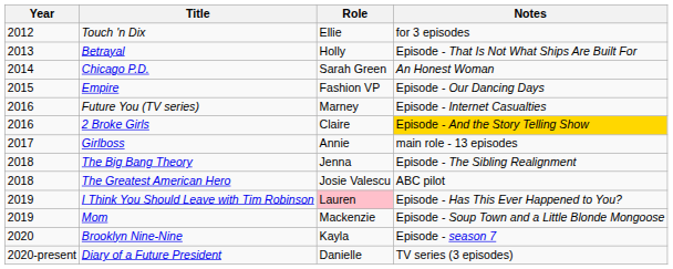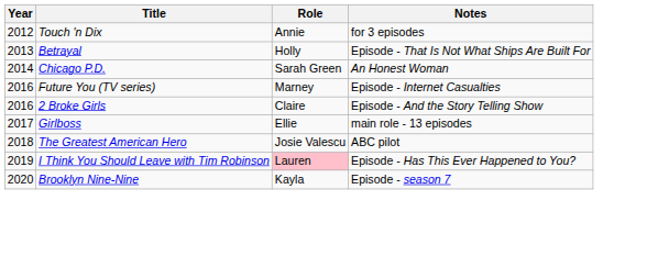 <table class="wikitable sortable">
 <tr>
 <th>Year</th>
 <th>Title</th>
 <th>Role</th>
 <th class="unsortable">Notes</th>
 </tr>
 <tr>
 <td>2012</td>
 <td><em>Touch 'n Dix </em></td>
-<td>Ellie</td>
+<td>Annie</td>
 <td>for 3 episodes</td>
 </tr>
 <tr>
 <td>2013</td>
 <td><em><a href='#'>Betrayal</a></em></td>
 <td>Holly</td>
 <td>Episode - <em>That Is Not What Ships Are Built For </em></td>
 </tr>
 <tr>
 <td>2014</td>
 <td><em><a href='#'>Chicago P.D.</a></em></td>
 <td>Sarah Green</td>
 <td><em>An Honest Woman</em></td>
 </tr>
 <tr>
-<td>2015</td>
-<td><em><a href='#'>Empire</a></em></td>
-<td>Fashion VP</td>
-<td>Episode - <em>Our Dancing Days</em></td>
-</tr>
-<tr>
 <td>2016</td>
 <td><em>Future You (TV series)</em></td>
 <td>Marney</td>
 <td>Episode - <em>Internet Casualties</em></td>
 </tr>
 <tr>
 <td>2016</td>
 <td><em><a href='#'>2 Broke Girls</a></em></td>
 <td>Claire</td>
-<td style="background: gold;">Episode - <em>And the Story Telling Show</em></td>
+<td>Episode - <em>And the Story Telling Show</em></td>
 </tr>
 <tr>
 <td>2017</td>
 <td><em><a href='#'>Girlboss</a></em></td>
-<td>Annie</td>
+<td>Ellie</td>
 <td>main role - 13 episodes</td>
-</tr>
-<tr>
-<td>2018</td>
-<td><em><a href='#'>The Big Bang Theory</a></em></td>
-<td>Jenna</td>
-<td>Episode - <em>The Sibling Realignment</em></td>
 </tr>
 <tr>
 <td>2018</td>
 <td><em><a href='#'>The Greatest American Hero</a></em> </td>
 <td>Josie Valescu</td>
 <td>ABC pilot</td>
 </tr>
 <tr>
 <td>2019</td>
 <td><em><a href='#'>I Think You Should Leave with Tim Robinson</a></em></td>
 <td style="background: pink;">Lauren</td>
 <td>Episode - <em>Has This Ever Happened to You? </em></td>
 </tr>
 <tr>
-<td>2019</td>
-<td><em><a href='#'>Mom</a></em></td>
-<td>Mackenzie</td>
-<td>Episode - <em>Soup Town and a Little Blonde Mongoose</em></td>
-</tr>
-<tr>
 <td>2020</td>
 <td><em><a href='#'>Brooklyn Nine-Nine</a></em></td>
 <td>Kayla</td>
 <td>Episode - <em><a href='#'>season 7</a></em></td>
 </tr>
-<tr>
-<td>2020-present</td>
-<td><em><a href='#'>Diary of a Future President</a></em> </td>
-<td>Danielle</td>
-<td>TV series (3 episodes)</td>
-</tr>
 </table>
